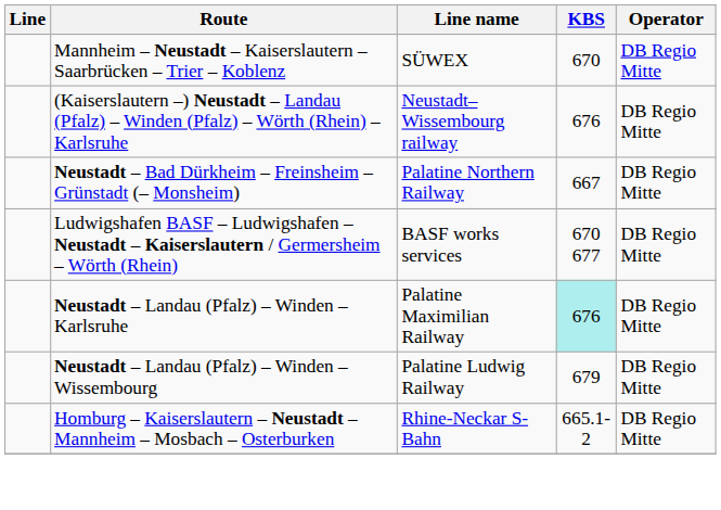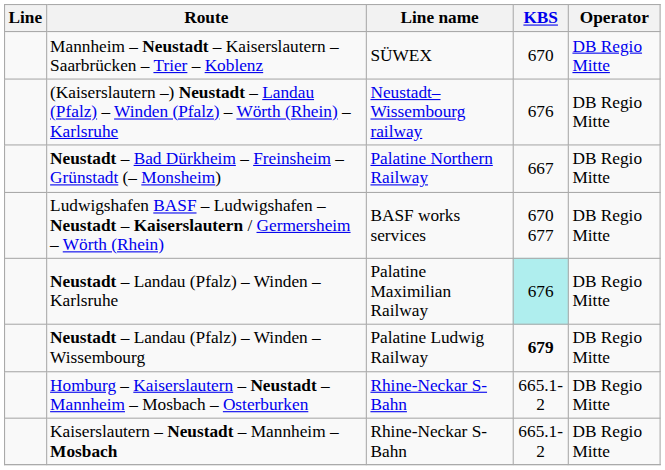 <table class="wikitable">
 <tr>
 <th>Line</th>
 <th>Route</th>
 <th>Line name</th>
 <th><a href='#'>KBS</a></th>
 <th>Operator</th>
 </tr>
 <tr>
 <td align="center"></td>
 <td>Mannheim – <strong>Neustadt</strong> – Kaiserslautern – Saarbrücken – <a href='#'>Trier</a> – <a href='#'>Koblenz</a></td>
 <td>SÜWEX</td>
 <td align="center">670</td>
 <td><a href='#'>DB Regio Mitte</a></td>
 </tr>
 <tr>
 <td align="center"></td>
 <td>(Kaiserslautern –) <strong>Neustadt</strong> – <a href='#'>Landau (Pfalz)</a> – <a href='#'>Winden (Pfalz)</a> – <a href='#'>Wörth (Rhein)</a> – <a href='#'>Karlsruhe</a></td>
 <td><a href='#'>Neustadt–Wissembourg railway</a></td>
 <td align="center">676</td>
 <td>DB Regio Mitte</td>
 </tr>
 <tr>
 <td align="center"></td>
 <td><strong>Neustadt</strong> – <a href='#'>Bad Dürkheim</a> – <a href='#'>Freinsheim</a> – <a href='#'>Grünstadt</a> (– <a href='#'>Monsheim</a>)</td>
 <td><a href='#'>Palatine Northern Railway</a></td>
 <td align="center">667</td>
 <td>DB Regio Mitte</td>
 </tr>
 <tr>
 <td align="center"></td>
 <td>Ludwigshafen <a href='#'>BASF</a> – Ludwigshafen – <strong>Neustadt</strong> – <strong>Kaiserslautern</strong> / <a href='#'>Germersheim</a> – <a href='#'>Wörth (Rhein)</a></td>
 <td>BASF works services</td>
 <td align="center">670<br>677</td>
 <td>DB Regio Mitte</td>
 </tr>
 <tr>
 <td align="center"></td>
 <td><strong>Neustadt</strong> – Landau (Pfalz) – Winden – Karlsruhe</td>
 <td>Palatine Maximilian Railway</td>
 <td align="center" style="background: paleturquoise;">676</td>
 <td>DB Regio Mitte</td>
 </tr>
 <tr>
 <td align="center"></td>
 <td><strong>Neustadt</strong> – Landau (Pfalz) – Winden – Wissembourg</td>
 <td>Palatine Ludwig Railway</td>
-<td align="center">679</td>
+<td align="center"><strong>679</strong></td>
 <td>DB Regio Mitte</td>
 </tr>
 <tr>
 <td align="center"></td>
 <td><a href='#'>Homburg</a> – <a href='#'>Kaiserslautern</a> – <strong>Neustadt</strong> – <a href='#'>Mannheim</a> – Mosbach – <a href='#'>Osterburken</a></td>
 <td><a href='#'>Rhine-Neckar S-Bahn</a></td>
 <td align="center">665.1-2</td>
 <td>DB Regio Mitte</td>
 </tr>
 <tr>
+<td align="center"></td>
+<td>Kaiserslautern – <strong>Neustadt</strong> – Mannheim – <strong>Mosbach</strong></td>
+<td>Rhine-Neckar S-Bahn</td>
+<td align="center">665.1-2</td>
+<td>DB Regio Mitte</td>
+</tr>
+<tr>
 </tr>
 </table>
